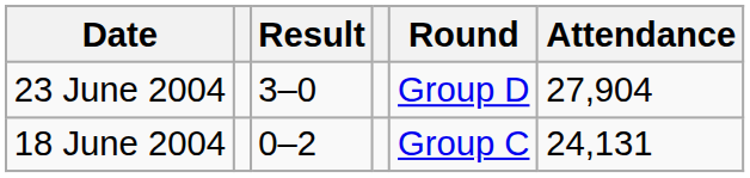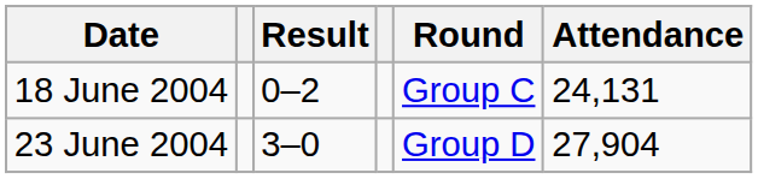 <table class="wikitable" style="font-size:90%">
 <tr>
 <th>Date</th>
 <th></th>
 <th>Result</th>
 <th></th>
 <th>Round</th>
 <th>Attendance</th>
 </tr>
 <tr>
+<td>18 June 2004</td>
+<td></td>
+<td>0–2</td>
+<td></td>
+<td><a href='#'>Group C</a></td>
+<td>24,131</td>
+</tr>
+<tr>
 <td>23 June 2004</td>
 <td></td>
 <td>3–0</td>
 <td></td>
 <td><a href='#'>Group D</a></td>
 <td>27,904</td>
 </tr>
-<tr>
-<td>18 June 2004</td>
-<td></td>
-<td>0–2</td>
-<td></td>
-<td><a href='#'>Group C</a></td>
-<td>24,131</td>
-</tr>
 </table>
